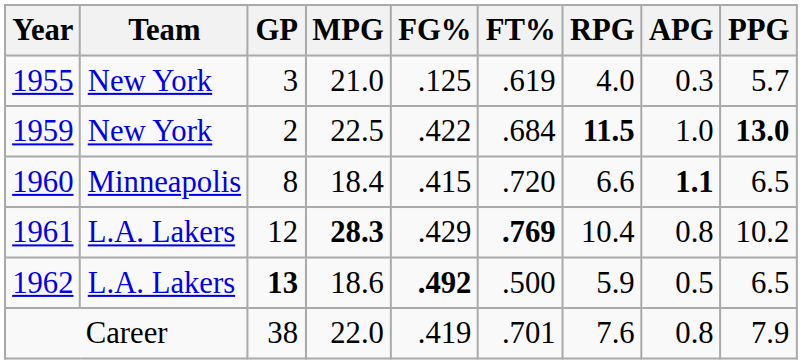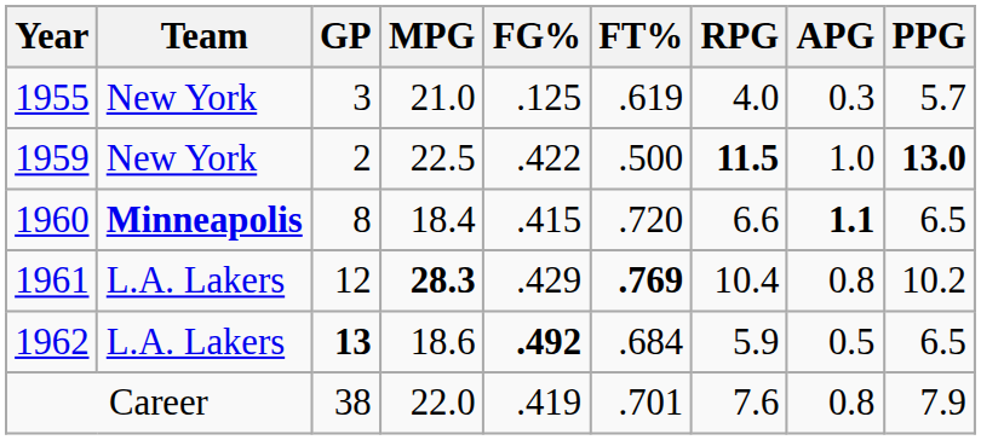 <table class="wikitable sortable" style="font-size:95%; text-align:right;">
 <tr>
 <th>Year</th>
 <th>Team</th>
 <th>GP</th>
 <th>MPG</th>
 <th>FG%</th>
 <th>FT%</th>
 <th>RPG</th>
 <th>APG</th>
 <th>PPG</th>
 </tr>
 <tr>
 <td style="text-align:left;"><a href='#'>1955</a></td>
 <td style="text-align:left;"><a href='#'>New York</a></td>
 <td>3</td>
 <td>21.0</td>
 <td>.125</td>
 <td>.619</td>
 <td>4.0</td>
 <td>0.3</td>
 <td>5.7</td>
 </tr>
 <tr>
 <td style="text-align:left;"><a href='#'>1959</a></td>
 <td style="text-align:left;"><a href='#'>New York</a></td>
 <td>2</td>
 <td>22.5</td>
 <td>.422</td>
-<td>.684</td>
+<td>.500</td>
 <td><strong>11.5</strong></td>
 <td>1.0</td>
 <td><strong>13.0</strong></td>
 </tr>
 <tr>
 <td style="text-align:left;"><a href='#'>1960</a></td>
-<td style="text-align:left;"><a href='#'>Minneapolis</a></td>
+<td style="text-align:left;"><strong><a href='#'>Minneapolis</a></strong></td>
 <td>8</td>
 <td>18.4</td>
 <td>.415</td>
 <td>.720</td>
 <td>6.6</td>
 <td><strong>1.1</strong></td>
 <td>6.5</td>
 </tr>
 <tr>
 <td style="text-align:left;"><a href='#'>1961</a></td>
 <td style="text-align:left;"><a href='#'>L.A. Lakers</a></td>
 <td>12</td>
 <td><strong>28.3</strong></td>
 <td>.429</td>
 <td><strong>.769</strong></td>
 <td>10.4</td>
 <td>0.8</td>
 <td>10.2</td>
 </tr>
 <tr>
 <td style="text-align:left;"><a href='#'>1962</a></td>
 <td style="text-align:left;"><a href='#'>L.A. Lakers</a></td>
 <td><strong>13</strong></td>
 <td>18.6</td>
 <td><strong>.492</strong></td>
-<td>.500</td>
+<td>.684</td>
 <td>5.9</td>
 <td>0.5</td>
 <td>6.5</td>
 </tr>
 <tr class="sortbottom">
 <td colspan="2" style="text-align:center;">Career</td>
 <td>38</td>
 <td>22.0</td>
 <td>.419</td>
 <td>.701</td>
 <td>7.6</td>
 <td>0.8</td>
 <td>7.9</td>
 </tr>
 </table>
